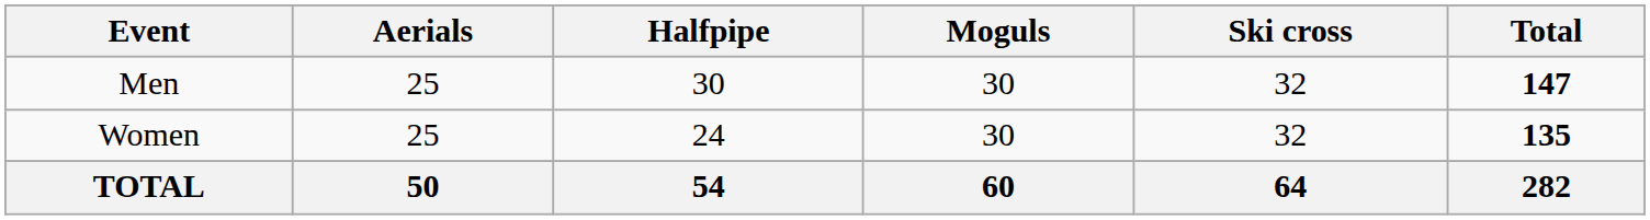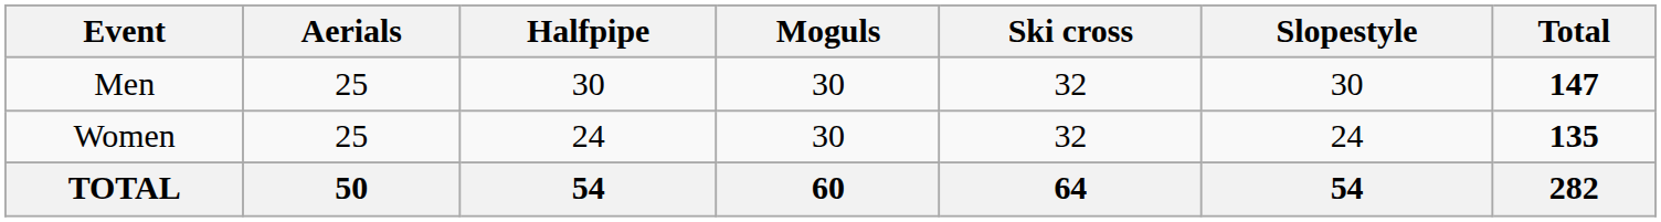 <table class="wikitable" width=800>
 <tr>
 <th>Event</th>
 <th>Aerials</th>
 <th>Halfpipe</th>
 <th>Moguls</th>
 <th>Ski cross</th>
+<th>Slopestyle</th>
 <th>Total</th>
 </tr>
 <tr>
 <td align=center>Men</td>
 <td align=center>25</td>
 <td align=center>30</td>
 <td align=center>30</td>
 <td align=center>32</td>
+<td align=center>30</td>
 <td align=center><strong>147</strong></td>
 </tr>
 <tr>
 <td align=center>Women</td>
 <td align=center>25</td>
 <td align=center>24</td>
 <td align=center>30</td>
 <td align=center>32</td>
+<td align=center>24</td>
 <td align=center><strong>135</strong></td>
 </tr>
 <tr>
 <th>TOTAL</th>
 <th>50</th>
 <th>54</th>
 <th>60</th>
 <th>64</th>
+<th>54</th>
 <th>282</th>
 </tr>
 </table>
